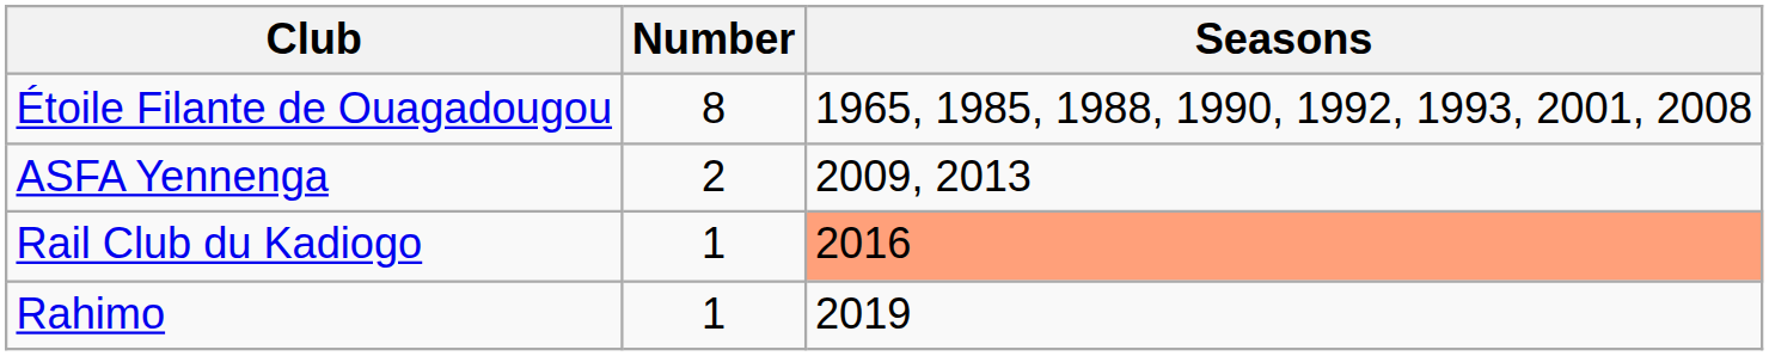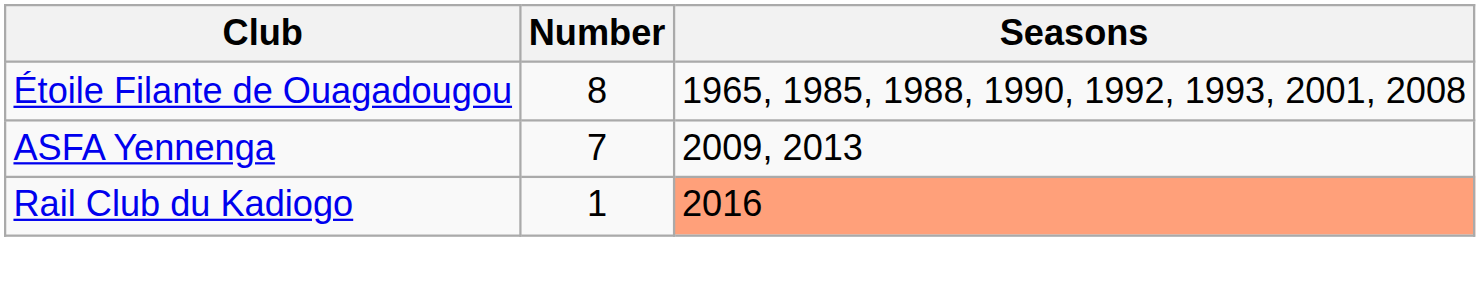 <table class="wikitable sortable">
 <tr>
 <th>Club</th>
 <th>Number</th>
 <th>Seasons</th>
 </tr>
 <tr>
 <td><a href='#'>Étoile Filante de Ouagadougou</a></td>
 <td style="text-align:center">8</td>
 <td>1965, 1985, 1988, 1990, 1992, 1993, 2001, 2008</td>
 </tr>
 <tr>
 <td><a href='#'>ASFA Yennenga</a></td>
-<td style="text-align:center">2</td>
+<td style="text-align:center">7</td>
 <td>2009, 2013</td>
 </tr>
 <tr>
 <td><a href='#'>Rail Club du Kadiogo</a></td>
 <td style="text-align:center">1</td>
 <td style="background: lightsalmon;">2016</td>
 </tr>
-<tr>
-<td><a href='#'>Rahimo</a></td>
-<td style="text-align:center">1</td>
-<td>2019</td>
-</tr>
 </table>
